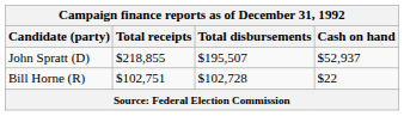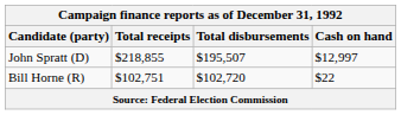 <table class="wikitable sortable">
 <tr>
 <th colspan=4>Campaign finance reports as of December 31, 1992</th>
 </tr>
 <tr style="text-align:center;">
 <th>Candidate (party)</th>
 <th>Total receipts</th>
 <th>Total disbursements</th>
 <th>Cash on hand</th>
 </tr>
 <tr>
 <td>John Spratt (D)</td>
 <td>$218,855</td>
 <td>$195,507</td>
-<td>$52,937</td>
+<td>$12,997</td>
 </tr>
 <tr>
 <td>Bill Horne (R)</td>
 <td>$102,751</td>
-<td>$102,728</td>
+<td>$102,720</td>
 <td>$22</td>
 </tr>
 <tr>
 <th colspan="4"><small>Source: Federal Election Commission</small></th>
 </tr>
 </table>
